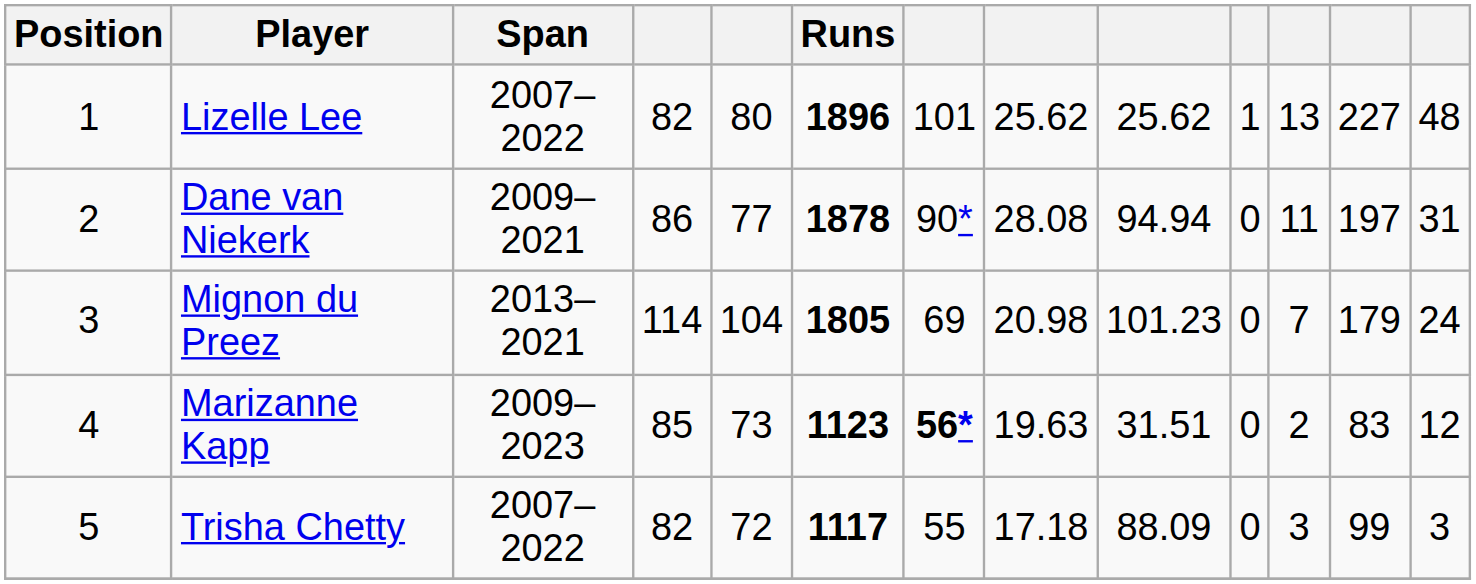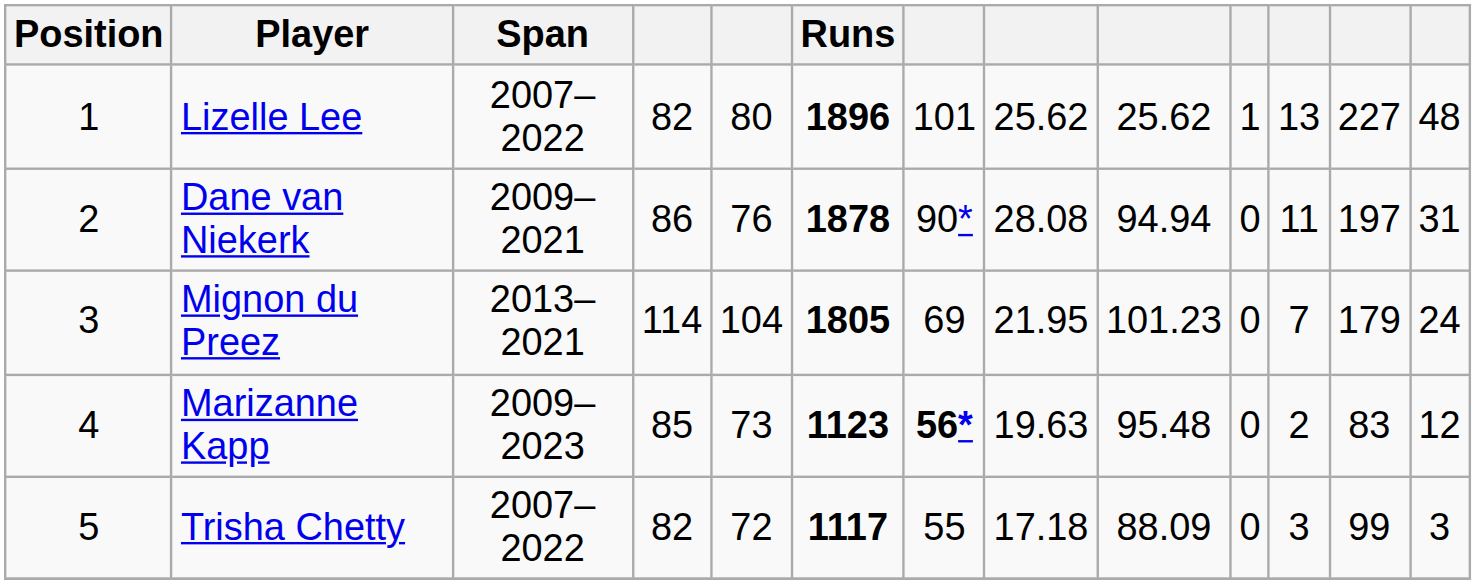 <table class="wikitable" style="text-align: center; width:70%">
 <tr>
 <th>Position</th>
 <th>Player</th>
 <th>Span</th>
 <th></th>
 <th></th>
 <th>Runs</th>
 <th></th>
 <th></th>
 <th></th>
 <th></th>
 <th></th>
 <th></th>
 <th></th>
 </tr>
 <tr>
 <td>1</td>
 <td align="left"><a href='#'>Lizelle Lee</a></td>
 <td>2007–2022</td>
 <td>82</td>
 <td>80</td>
 <td><strong>1896</strong></td>
 <td>101</td>
 <td>25.62</td>
 <td>25.62</td>
 <td>1</td>
 <td>13</td>
 <td>227</td>
 <td>48</td>
 </tr>
 <tr>
 <td>2</td>
 <td align="left"><a href='#'>Dane van Niekerk</a></td>
 <td>2009–2021</td>
 <td>86</td>
-<td>77</td>
+<td>76</td>
 <td><strong>1878</strong></td>
 <td>90<a href='#'>*</a></td>
 <td>28.08</td>
 <td>94.94</td>
 <td>0</td>
 <td>11</td>
 <td>197</td>
 <td>31</td>
 </tr>
 <tr>
 <td>3</td>
 <td align="left"><a href='#'>Mignon du Preez</a></td>
 <td>2013–2021</td>
 <td>114</td>
 <td>104</td>
 <td><strong>1805</strong></td>
 <td>69</td>
-<td>20.98</td>
+<td>21.95</td>
 <td>101.23</td>
 <td>0</td>
 <td>7</td>
 <td>179</td>
 <td>24</td>
 </tr>
 <tr>
 <td>4</td>
 <td align="left"><a href='#'>Marizanne Kapp</a></td>
 <td>2009–2023</td>
 <td>85</td>
 <td>73</td>
 <td><strong>1123</strong></td>
 <td><strong>56<a href='#'>*</a></strong></td>
 <td>19.63</td>
-<td>31.51</td>
+<td>95.48</td>
 <td>0</td>
 <td>2</td>
 <td>83</td>
 <td>12</td>
 </tr>
 <tr>
 <td>5</td>
 <td align="left"><a href='#'>Trisha Chetty</a></td>
 <td>2007–2022</td>
 <td>82</td>
 <td>72</td>
 <td><strong>1117</strong></td>
 <td>55</td>
 <td>17.18</td>
 <td>88.09</td>
 <td>0</td>
 <td>3</td>
 <td>99</td>
 <td>3</td>
 </tr>
 <tr>
 </tr>
 </table>
